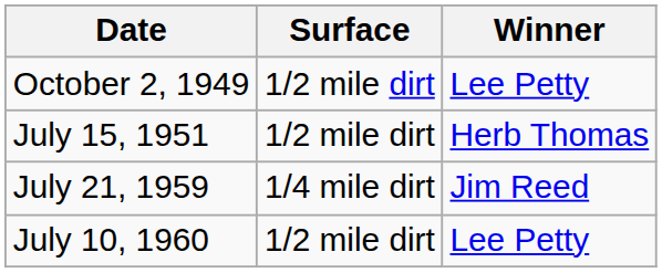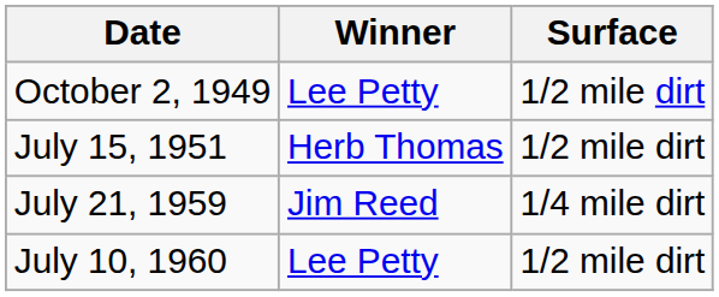 <table class="wikitable" border="1">
 <tr>
 <th>Date</th>
+<th>Winner</th>
 <th>Surface</th>
-<th>Winner</th>
 </tr>
 <tr>
 <td>October 2, 1949</td>
+<td><a href='#'>Lee Petty</a></td>
 <td>1/2 mile <a href='#'>dirt</a></td>
-<td><a href='#'>Lee Petty</a></td>
 </tr>
 <tr>
 <td>July 15, 1951</td>
+<td><a href='#'>Herb Thomas</a></td>
 <td>1/2 mile dirt</td>
-<td><a href='#'>Herb Thomas</a></td>
 </tr>
 <tr>
 <td>July 21, 1959</td>
+<td><a href='#'>Jim Reed</a></td>
 <td>1/4 mile dirt</td>
-<td><a href='#'>Jim Reed</a></td>
 </tr>
 <tr>
 <td>July 10, 1960</td>
+<td><a href='#'>Lee Petty</a></td>
 <td>1/2 mile dirt</td>
-<td><a href='#'>Lee Petty</a></td>
 </tr>
 </table>
